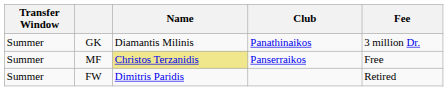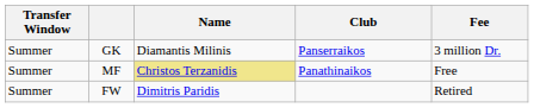 <table class="wikitable plainrowheaders">
 <tr>
 <th scope="col" style="width:6em;">Transfer Window</th>
 <th scope="col" style="width:3em;"></th>
 <th scope="col" style="width:12em;">Name</th>
 <th scope="col" style="width:10em;">Club</th>
 <th scope="col" style="width:7em;">Fee</th>
 </tr>
 <tr>
 <td>Summer</td>
 <td align="center">GK</td>
 <td> Diamantis Milinis</td>
-<td> <a href='#'>Panathinaikos</a></td>
+<td> <a href='#'>Panserraikos</a></td>
 <td>3 million <a href='#'>Dr.</a></td>
 </tr>
 <tr>
 <td>Summer</td>
 <td align="center">MF</td>
 <td style="background: khaki;"> <a href='#'>Christos Terzanidis</a></td>
-<td> <a href='#'>Panserraikos</a></td>
+<td> <a href='#'>Panathinaikos</a></td>
 <td>Free</td>
 </tr>
 <tr>
 <td>Summer</td>
 <td align="center">FW</td>
 <td> <a href='#'>Dimitris Paridis</a></td>
 <td></td>
 <td>Retired</td>
 </tr>
 </table>
